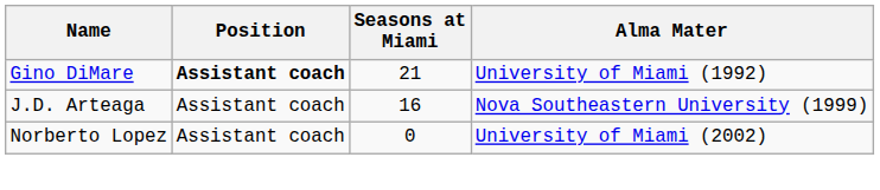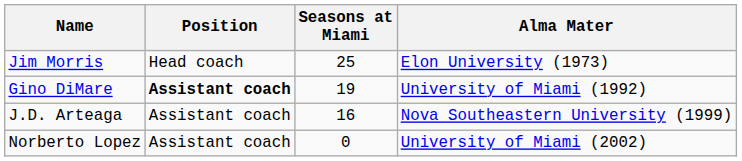 <table class="wikitable" border="1" style="font-size:90%;">
 <tr>
 <th>Name</th>
 <th>Position</th>
 <th>Seasons at<br>Miami</th>
 <th>Alma Mater</th>
 </tr>
 <tr>
+<td><a href='#'>Jim Morris</a></td>
+<td>Head coach</td>
+<td align=center>25</td>
+<td><a href='#'>Elon University</a> (1973)</td>
+</tr>
+<tr>
 <td><a href='#'>Gino DiMare</a></td>
 <td><strong>Assistant coach</strong></td>
-<td align=center>21</td>
+<td align=center>19</td>
 <td><a href='#'>University of Miami</a> (1992)</td>
 </tr>
 <tr>
 <td>J.D. Arteaga</td>
 <td>Assistant coach</td>
 <td align=center>16</td>
 <td><a href='#'>Nova Southeastern University</a> (1999)</td>
 </tr>
 <tr>
 <td>Norberto Lopez</td>
 <td>Assistant coach</td>
 <td align=center>0</td>
 <td><a href='#'>University of Miami</a> (2002)</td>
 </tr>
 </table>
